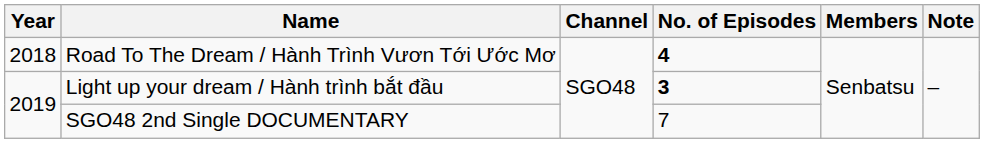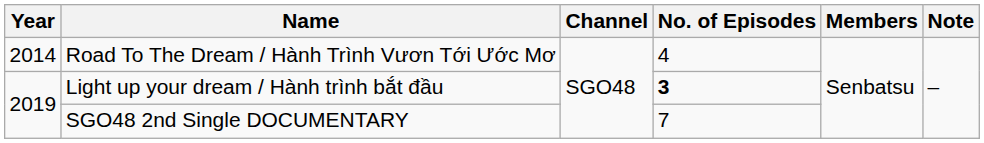 <table class="wikitable">
 <tr>
 <th>Year</th>
 <th>Name</th>
 <th>Channel</th>
 <th>No. of Episodes</th>
 <th>Members</th>
 <th>Note</th>
 </tr>
 <tr bgcolor="">
-<td>2018</td>
+<td>2014</td>
 <td>Road To The Dream / Hành Trình Vươn Tới Ước Mơ</td>
 <td rowspan="3">SGO48</td>
-<td><strong>4</strong></td>
+<td>4</td>
 <td rowspan="3">Senbatsu</td>
 <td rowspan="3">–</td>
 </tr>
 <tr bgcolor="">
 <td rowspan="2">2019</td>
 <td>Light up your dream / Hành trình bắt đầu</td>
 <td><strong>3</strong></td>
 </tr>
 <tr bgcolor="">
 <td>SGO48 2nd Single DOCUMENTARY</td>
 <td>7</td>
 </tr>
 </table>
